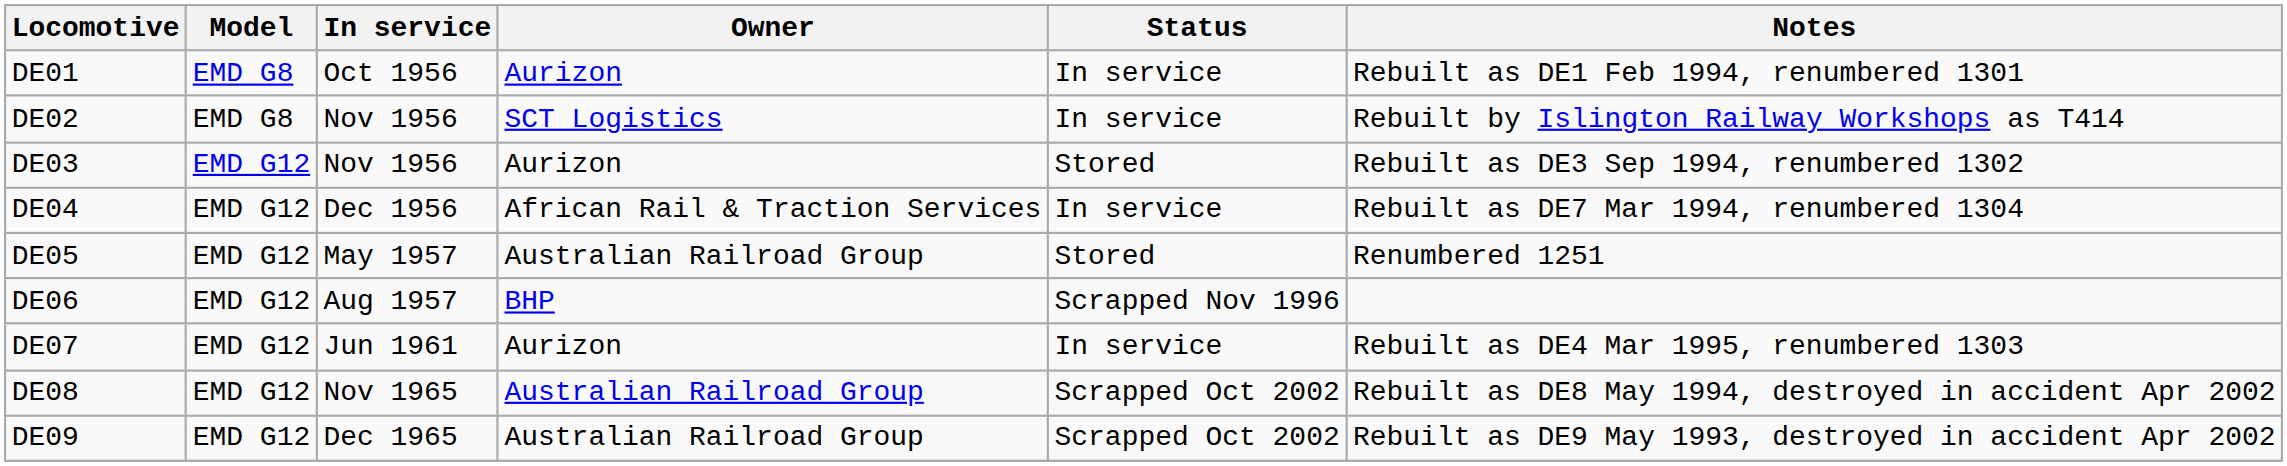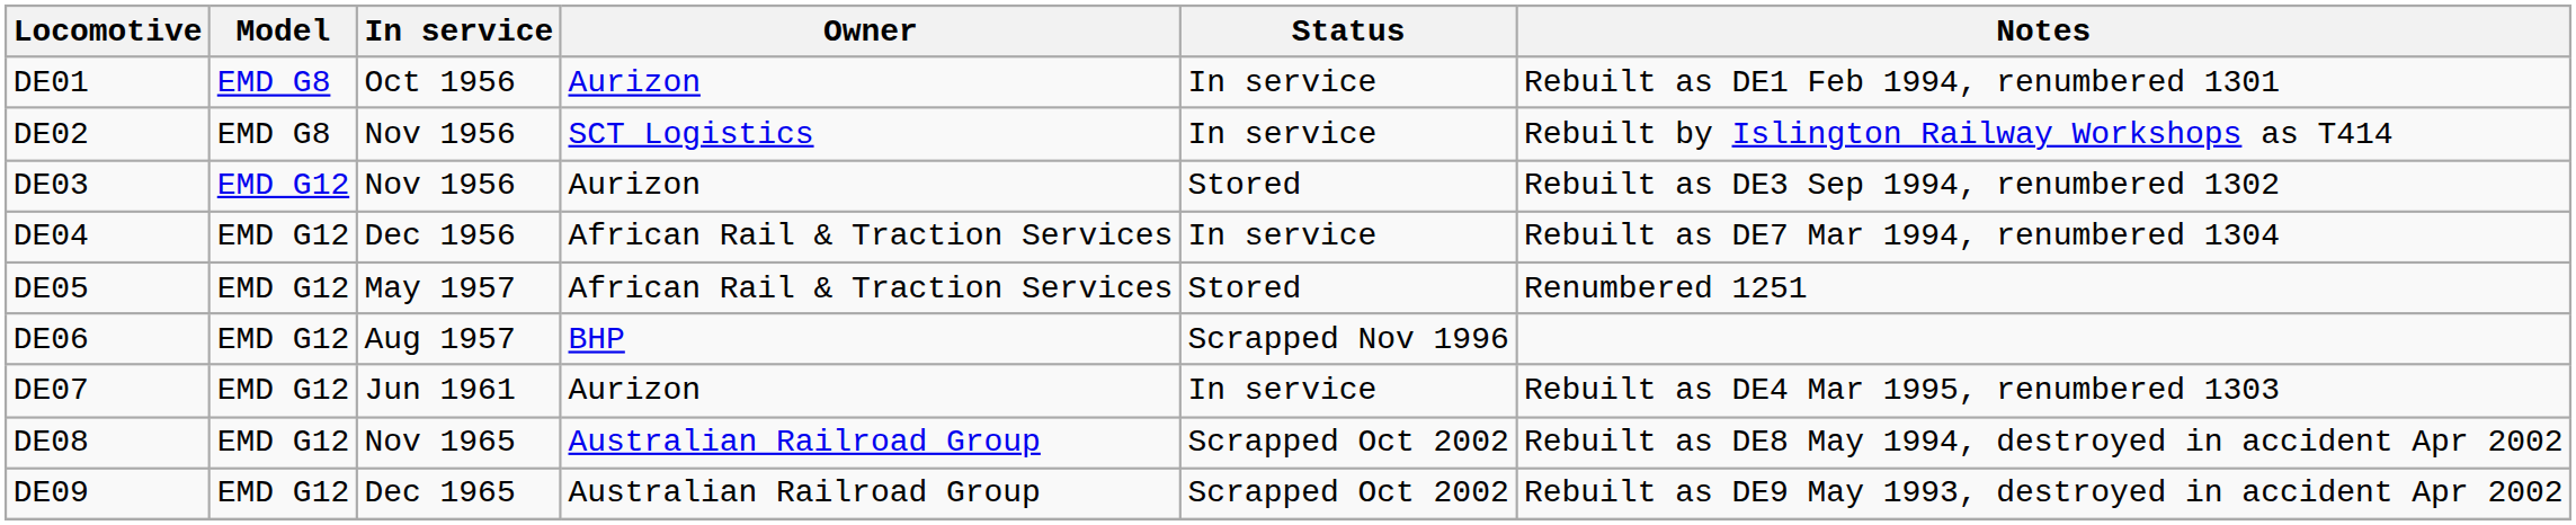 <table class="wikitable sortable">
 <tr>
 <th>Locomotive</th>
 <th>Model</th>
 <th>In service</th>
 <th>Owner</th>
 <th>Status</th>
 <th>Notes</th>
 </tr>
 <tr>
 <td>DE01</td>
 <td><a href='#'>EMD G8</a></td>
 <td>Oct 1956</td>
 <td><a href='#'>Aurizon</a></td>
 <td>In service</td>
 <td>Rebuilt as DE1 Feb 1994, renumbered 1301</td>
 </tr>
 <tr>
 <td>DE02</td>
 <td>EMD G8</td>
 <td>Nov 1956</td>
 <td><a href='#'>SCT Logistics</a></td>
 <td>In service</td>
 <td>Rebuilt by <a href='#'>Islington Railway Workshops</a> as T414</td>
 </tr>
 <tr>
 <td>DE03</td>
 <td><a href='#'>EMD G12</a></td>
 <td>Nov 1956</td>
 <td>Aurizon</td>
 <td>Stored</td>
 <td>Rebuilt as DE3 Sep 1994, renumbered 1302</td>
 </tr>
 <tr>
 <td>DE04</td>
 <td>EMD G12</td>
 <td>Dec 1956</td>
 <td>African Rail & Traction Services</td>
 <td>In service</td>
 <td>Rebuilt as DE7 Mar 1994, renumbered 1304</td>
 </tr>
 <tr>
 <td>DE05</td>
 <td>EMD G12</td>
 <td>May 1957</td>
-<td>Australian Railroad Group</td>
+<td>African Rail & Traction Services</td>
 <td>Stored</td>
 <td>Renumbered 1251</td>
 </tr>
 <tr>
 <td>DE06</td>
 <td>EMD G12</td>
 <td>Aug 1957</td>
 <td><a href='#'>BHP</a></td>
 <td>Scrapped Nov 1996</td>
 <td></td>
 </tr>
 <tr>
 <td>DE07</td>
 <td>EMD G12</td>
 <td>Jun 1961</td>
 <td>Aurizon</td>
 <td>In service</td>
 <td>Rebuilt as DE4 Mar 1995, renumbered 1303</td>
 </tr>
 <tr>
 <td>DE08</td>
 <td>EMD G12</td>
 <td>Nov 1965</td>
 <td><a href='#'>Australian Railroad Group</a></td>
 <td>Scrapped Oct 2002</td>
 <td>Rebuilt as DE8 May 1994, destroyed in accident Apr 2002 </td>
 </tr>
 <tr>
 <td>DE09</td>
 <td>EMD G12</td>
 <td>Dec 1965</td>
 <td>Australian Railroad Group</td>
 <td>Scrapped Oct 2002</td>
 <td>Rebuilt as DE9 May 1993, destroyed in accident Apr 2002</td>
 </tr>
 <tr>
 </tr>
 </table>
